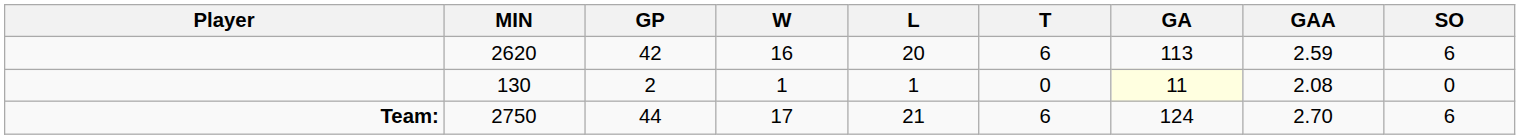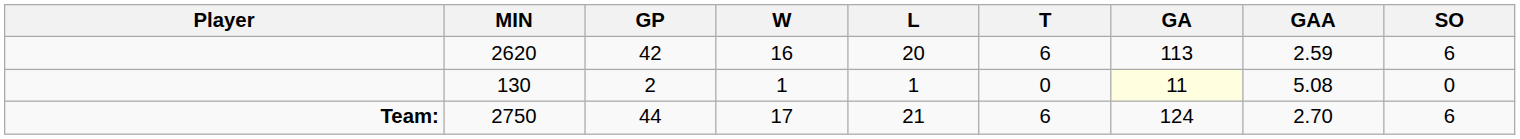 <table class="wikitable sortable" width="60%">
 <tr>
 <th bgcolor="#DDDDFF" width="10%">Player</th>
 <th width="3%" bgcolor="#DDDDFF" title="Minutes played">MIN</th>
 <th width="3%" bgcolor="#DDDDFF" title="Games played in">GP</th>
 <th width="3%" bgcolor="#DDDDFF" title="Wins">W</th>
 <th width="3%" bgcolor="#DDDDFF"title="Losses">L</th>
 <th width="3%" bgcolor="#DDDDFF" title="Ties">T</th>
 <th width="3%" bgcolor="#DDDDFF" title="Goals against">GA</th>
 <th width="3%" bgcolor="#DDDDFF" title="Goals against average">GAA</th>
 <th width="3%" bgcolor="#DDDDFF"title="Shut-outs">SO</th>
 </tr>
 <tr align="center">
 <td align="right"></td>
 <td>2620</td>
 <td>42</td>
 <td>16</td>
 <td>20</td>
 <td>6</td>
 <td>113</td>
 <td>2.59</td>
 <td>6</td>
 </tr>
 <tr align="center">
 <td align="right"></td>
 <td>130</td>
 <td>2</td>
 <td>1</td>
 <td>1</td>
 <td>0</td>
 <td style="background: lightyellow;">11</td>
-<td>2.08</td>
+<td>5.08</td>
 <td>0</td>
 </tr>
 <tr align="center">
 <td align="right"><strong>Team:</strong></td>
 <td>2750</td>
 <td>44</td>
 <td>17</td>
 <td>21</td>
 <td>6</td>
 <td>124</td>
 <td>2.70</td>
 <td>6</td>
 </tr>
 </table>
